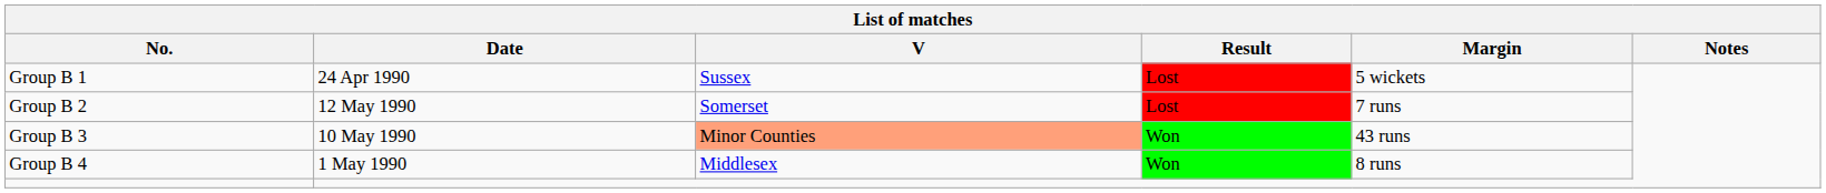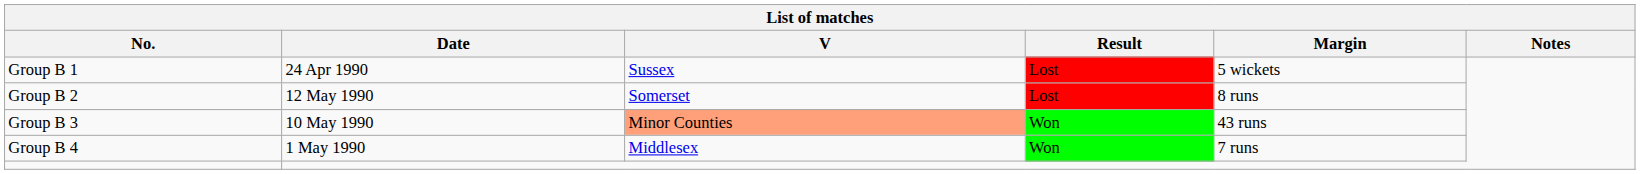 <table class="wikitable" width="100%">
 <tr>
 <th bgcolor="#efefef" colspan=6>List of matches</th>
 </tr>
 <tr bgcolor="#efefef">
 <th>No.</th>
 <th>Date</th>
 <th>V</th>
 <th>Result</th>
 <th>Margin</th>
 <th>Notes</th>
 </tr>
 <tr>
 <td>Group B 1</td>
 <td>24 Apr 1990</td>
 <td><a href='#'>Sussex</a><br> </td>
 <td bgcolor="#FF0000">Lost</td>
 <td>5 wickets</td>
 </tr>
 <tr>
 <td>Group B 2</td>
 <td>12 May 1990</td>
 <td><a href='#'>Somerset</a><br></td>
 <td bgcolor="#FF0000">Lost</td>
-<td>7 runs</td>
+<td>8 runs</td>
 </tr>
 <tr>
 <td>Group B 3</td>
 <td>10 May 1990</td>
 <td style="background: lightsalmon;">Minor Counties <br> </td>
 <td bgcolor="#00FF00">Won</td>
 <td>43 runs</td>
 </tr>
 <tr>
 <td>Group B 4</td>
 <td>1 May 1990</td>
 <td><a href='#'>Middlesex</a>   <br> </td>
 <td bgcolor="#00FF00">Won</td>
-<td>8 runs</td>
+<td>7 runs</td>
 </tr>
 <tr>
 <td></td>
 </tr>
 </table>
